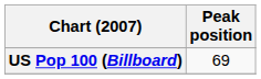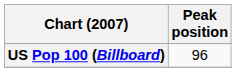 <table class="wikitable sortable plainrowheaders" style="text-align:center">
 <tr>
 <th scope="col">Chart (2007)</th>
 <th scope="col">Peak<br>position</th>
 </tr>
 <tr>
 </tr>
 <tr>
 </tr>
 <tr>
 </tr>
 <tr>
 <th scope="row">US <a href='#'>Pop 100</a> (<em><a href='#'>Billboard</a></em>)</th>
-<td>69</td>
+<td>96</td>
 </tr>
 <tr>
 </tr>
 <tr>
 </tr>
 <tr>
 </tr>
 </table>
